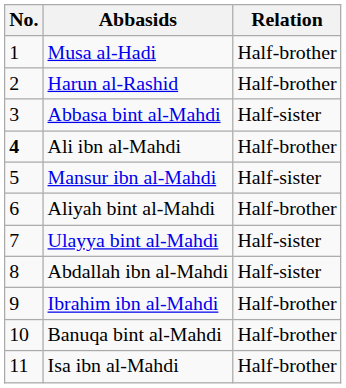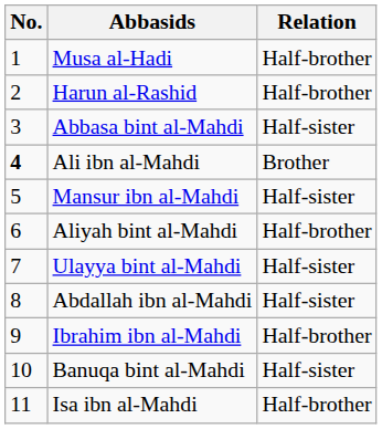 <table class="wikitable" border="2">
 <tr>
 <th>No.</th>
 <th>Abbasids</th>
 <th>Relation</th>
 </tr>
 <tr>
 <td>1</td>
 <td><a href='#'>Musa al-Hadi</a></td>
 <td>Half-brother</td>
 </tr>
 <tr>
 <td>2</td>
 <td><a href='#'>Harun al-Rashid</a></td>
 <td>Half-brother</td>
 </tr>
 <tr>
 <td>3</td>
 <td><a href='#'>Abbasa bint al-Mahdi</a></td>
 <td>Half-sister</td>
 </tr>
 <tr>
 <td><strong>4</strong></td>
 <td>Ali ibn al-Mahdi</td>
-<td>Half-brother</td>
+<td>Brother</td>
 </tr>
 <tr>
 <td>5</td>
 <td><a href='#'>Mansur ibn al-Mahdi</a></td>
 <td>Half-sister</td>
 </tr>
 <tr>
 <td>6</td>
 <td>Aliyah bint al-Mahdi</td>
 <td>Half-brother</td>
 </tr>
 <tr>
 <td>7</td>
 <td><a href='#'>Ulayya bint al-Mahdi</a></td>
 <td>Half-sister</td>
 </tr>
 <tr>
 <td>8</td>
 <td>Abdallah ibn al-Mahdi</td>
 <td>Half-sister</td>
 </tr>
 <tr>
 <td>9</td>
 <td><a href='#'>Ibrahim ibn al-Mahdi</a></td>
 <td>Half-brother</td>
 </tr>
 <tr>
 <td>10</td>
 <td>Banuqa bint al-Mahdi</td>
-<td>Half-brother</td>
+<td>Half-sister</td>
 </tr>
 <tr>
 <td>11</td>
 <td>Isa ibn al-Mahdi</td>
 <td>Half-brother</td>
 </tr>
 </table>
